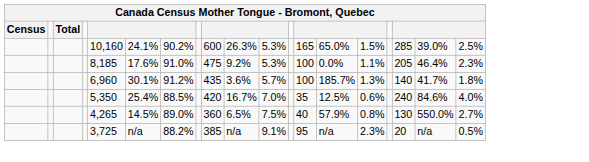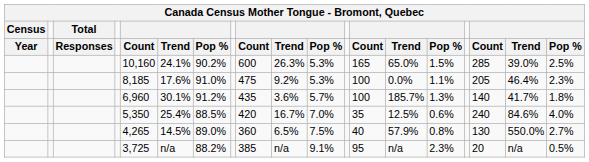 <table class="wikitable">
 <tr>
 <th colspan="19">Canada Census Mother Tongue - Bromont, Quebec</th>
 </tr>
 <tr>
 <th>Census</th>
 <td></td>
 <th>Total</th>
 <td colspan="1"></td>
 <th colspan="3"></th>
 <td colspan="1"></td>
 <th colspan="3"></th>
 <td colspan="1"></td>
 <th colspan="3"></th>
 <td colspan="1"></td>
 <th colspan="3"></th>
+</tr>
+<tr>
+<th>Year</th>
+<td></td>
+<th>Responses</th>
+<td></td>
+<th>Count</th>
+<th>Trend</th>
+<th>Pop %</th>
+<td></td>
+<th>Count</th>
+<th>Trend</th>
+<th>Pop %</th>
+<td></td>
+<th>Count</th>
+<th>Trend</th>
+<th>Pop %</th>
+<td></td>
+<th>Count</th>
+<th>Trend</th>
+<th>Pop %</th>
 </tr>
 <tr>
 <td></td>
 <td></td>
 <td></td>
 <td></td>
 <td>10,160</td>
 <td> 24.1%</td>
 <td>90.2%</td>
 <td></td>
 <td>600</td>
 <td> 26.3%</td>
 <td>5.3%</td>
 <td></td>
 <td>165</td>
 <td> 65.0%</td>
 <td>1.5%</td>
 <td></td>
 <td>285</td>
 <td> 39.0%</td>
 <td>2.5%</td>
 </tr>
 <tr>
 <td></td>
 <td></td>
 <td></td>
 <td></td>
 <td>8,185</td>
 <td> 17.6%</td>
 <td>91.0%</td>
 <td></td>
 <td>475</td>
 <td> 9.2%</td>
 <td>5.3%</td>
 <td></td>
 <td>100</td>
 <td> 0.0%</td>
 <td>1.1%</td>
 <td></td>
 <td>205</td>
 <td> 46.4%</td>
 <td>2.3%</td>
 </tr>
 <tr>
 <td></td>
 <td></td>
 <td></td>
 <td></td>
 <td>6,960</td>
 <td> 30.1%</td>
 <td>91.2%</td>
 <td></td>
 <td>435</td>
 <td> 3.6%</td>
 <td>5.7%</td>
 <td></td>
 <td>100</td>
 <td> 185.7%</td>
 <td>1.3%</td>
 <td></td>
 <td>140</td>
 <td> 41.7%</td>
 <td>1.8%</td>
 </tr>
 <tr>
 <td></td>
 <td></td>
 <td></td>
 <td></td>
 <td>5,350</td>
 <td> 25.4%</td>
 <td>88.5%</td>
 <td></td>
 <td>420</td>
 <td> 16.7%</td>
 <td>7.0%</td>
 <td></td>
 <td>35</td>
 <td> 12.5%</td>
 <td>0.6%</td>
 <td></td>
 <td>240</td>
 <td> 84.6%</td>
 <td>4.0%</td>
 </tr>
 <tr>
 <td></td>
 <td></td>
 <td></td>
 <td></td>
 <td>4,265</td>
 <td> 14.5%</td>
 <td>89.0%</td>
 <td></td>
 <td>360</td>
 <td> 6.5%</td>
 <td>7.5%</td>
 <td></td>
 <td>40</td>
 <td> 57.9%</td>
 <td>0.8%</td>
 <td></td>
 <td>130</td>
 <td> 550.0%</td>
 <td>2.7%</td>
 </tr>
 <tr>
 <td></td>
 <td></td>
 <td></td>
 <td></td>
 <td>3,725</td>
 <td>n/a</td>
 <td>88.2%</td>
 <td></td>
 <td>385</td>
 <td>n/a</td>
 <td>9.1%</td>
 <td></td>
 <td>95</td>
 <td>n/a</td>
 <td>2.3%</td>
 <td></td>
 <td>20</td>
 <td>n/a</td>
 <td>0.5%</td>
 </tr>
 </table>
